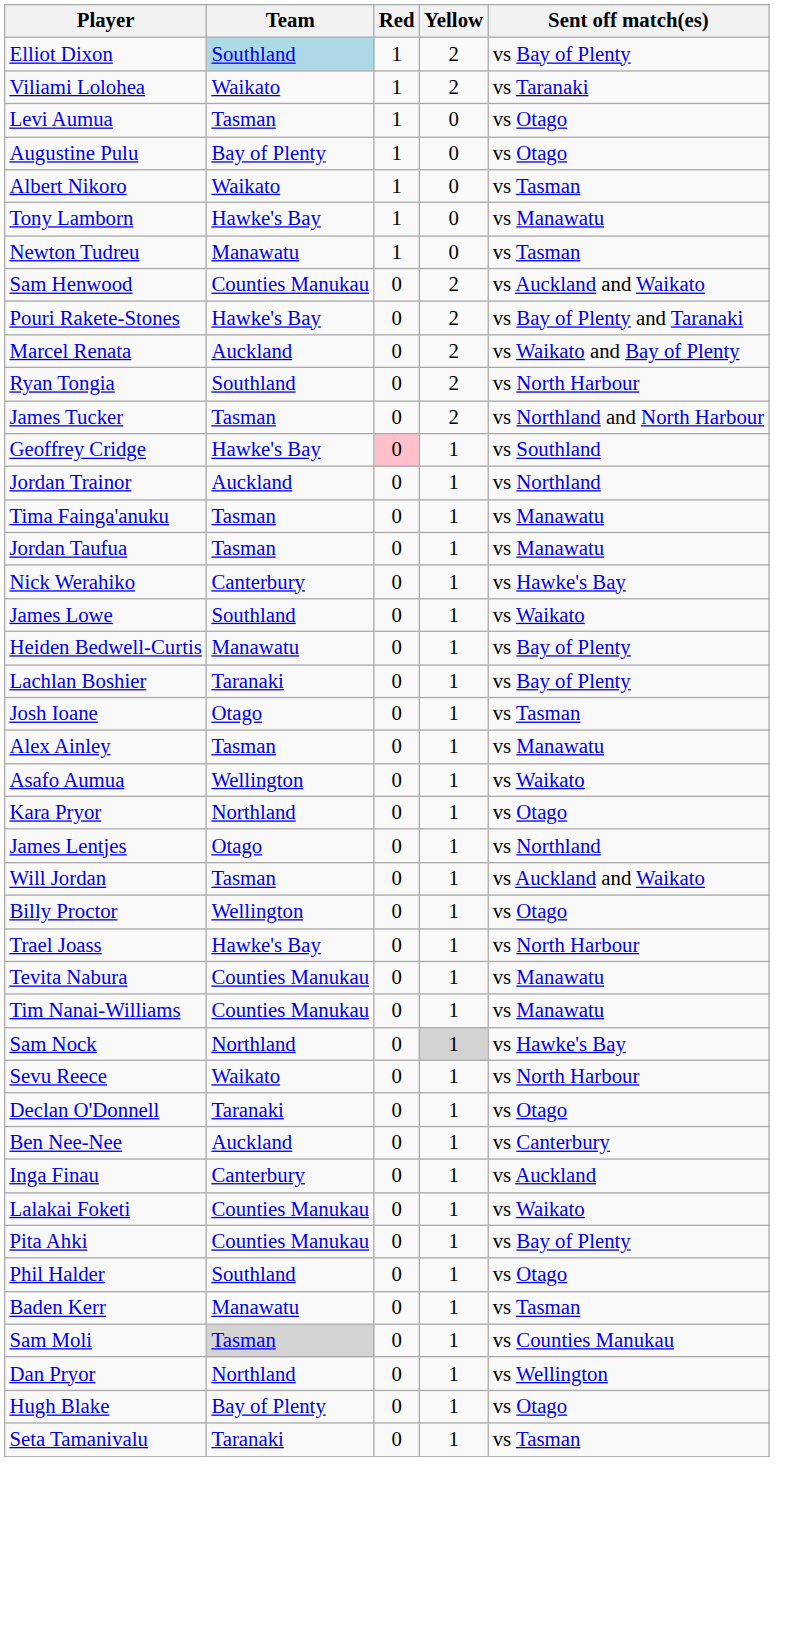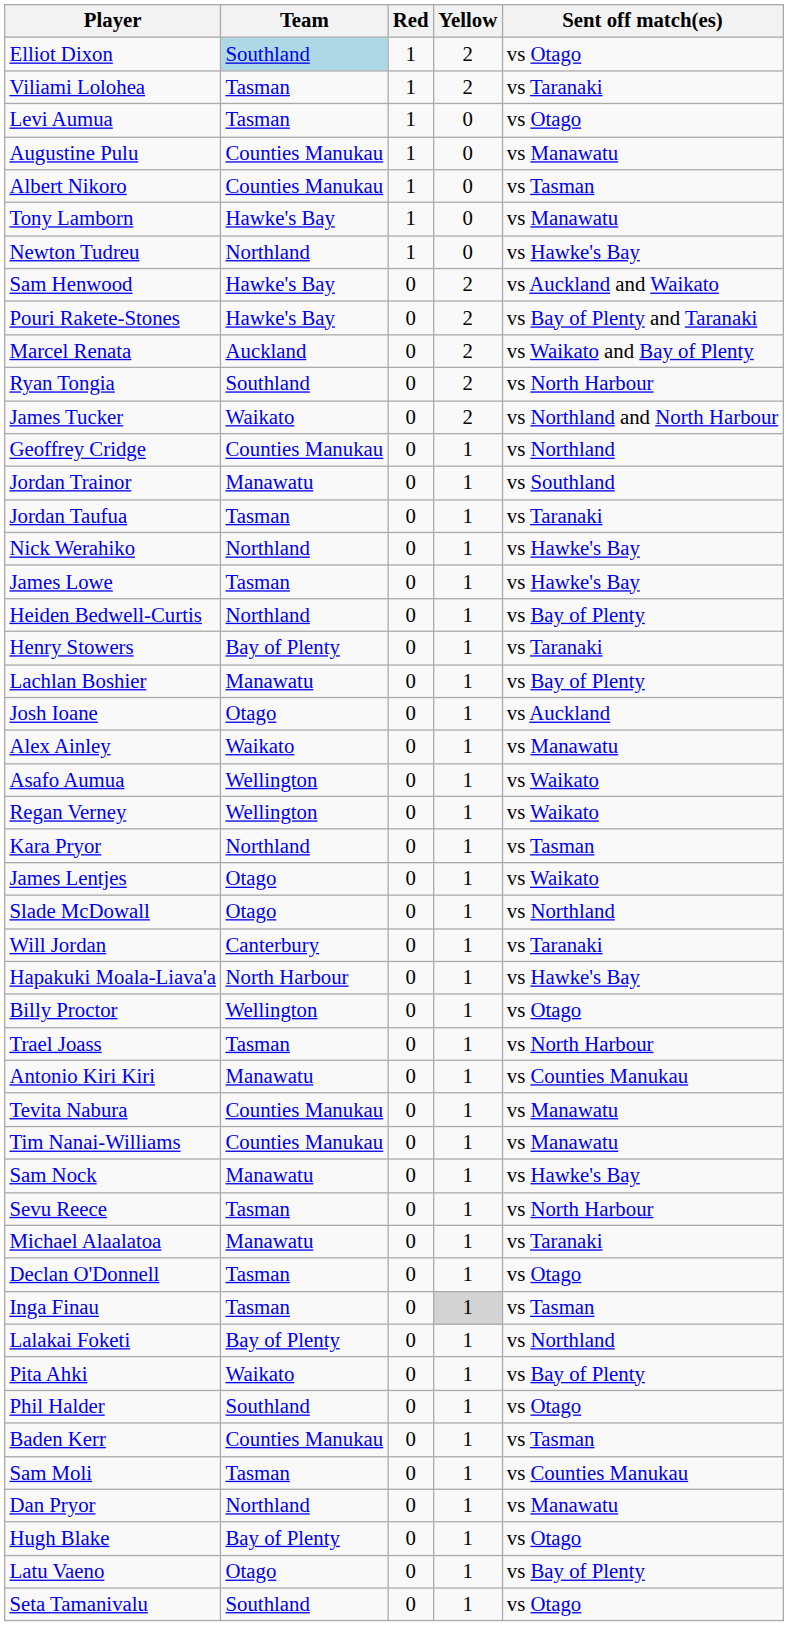 <table class="wikitable" style="text-align:center">
 <tr>
 <th>Player</th>
 <th>Team</th>
 <th> Red</th>
 <th> Yellow</th>
 <th>Sent off match(es)</th>
 </tr>
 <tr>
 <td style="text-align:left"><a href='#'>Elliot Dixon</a></td>
 <td style="background: lightblue; text-align:left"><a href='#'>Southland</a></td>
 <td>1</td>
 <td>2</td>
-<td style="text-align:left">vs <a href='#'>Bay of Plenty</a></td>
+<td style="text-align:left">vs <a href='#'>Otago</a></td>
 </tr>
 <tr>
 <td style="text-align:left"><a href='#'>Viliami Lolohea</a></td>
-<td style="text-align:left"><a href='#'>Waikato</a></td>
+<td style="text-align:left"><a href='#'>Tasman</a></td>
 <td>1</td>
 <td>2</td>
 <td style="text-align:left">vs <a href='#'>Taranaki</a></td>
 </tr>
 <tr>
 <td style="text-align:left"><a href='#'>Levi Aumua</a></td>
 <td style="text-align:left"><a href='#'>Tasman</a></td>
 <td>1</td>
 <td>0</td>
 <td style="text-align:left">vs <a href='#'>Otago</a></td>
 </tr>
 <tr>
 <td style="text-align:left"><a href='#'>Augustine Pulu</a></td>
-<td style="text-align:left"><a href='#'>Bay of Plenty</a></td>
+<td style="text-align:left"><a href='#'>Counties Manukau</a></td>
 <td>1</td>
 <td>0</td>
-<td style="text-align:left">vs <a href='#'>Otago</a></td>
+<td style="text-align:left">vs <a href='#'>Manawatu</a></td>
 </tr>
 <tr>
 <td style="text-align:left"><a href='#'>Albert Nikoro</a></td>
-<td style="text-align:left"><a href='#'>Waikato</a></td>
+<td style="text-align:left"><a href='#'>Counties Manukau</a></td>
 <td>1</td>
 <td>0</td>
 <td style="text-align:left">vs <a href='#'>Tasman</a></td>
 </tr>
 <tr>
 <td style="text-align:left"><a href='#'>Tony Lamborn</a></td>
 <td style="text-align:left"><a href='#'>Hawke's Bay</a></td>
 <td>1</td>
 <td>0</td>
 <td style="text-align:left">vs <a href='#'>Manawatu</a></td>
 </tr>
 <tr>
 <td style="text-align:left"><a href='#'>Newton Tudreu</a></td>
-<td style="text-align:left"><a href='#'>Manawatu</a></td>
+<td style="text-align:left"><a href='#'>Northland</a></td>
 <td>1</td>
 <td>0</td>
-<td style="text-align:left">vs <a href='#'>Tasman</a></td>
+<td style="text-align:left">vs <a href='#'>Hawke's Bay</a></td>
 </tr>
 <tr>
 <td style="text-align:left"><a href='#'>Sam Henwood</a></td>
-<td style="text-align:left"><a href='#'>Counties Manukau</a></td>
+<td style="text-align:left"><a href='#'>Hawke's Bay</a></td>
 <td>0</td>
 <td>2</td>
 <td style="text-align:left">vs <a href='#'>Auckland</a> and <a href='#'>Waikato</a></td>
 </tr>
 <tr>
 <td style="text-align:left"><a href='#'>Pouri Rakete-Stones</a></td>
 <td style="text-align:left"><a href='#'>Hawke's Bay</a></td>
 <td>0</td>
 <td>2</td>
 <td style="text-align:left">vs <a href='#'>Bay of Plenty</a> and <a href='#'>Taranaki</a></td>
 </tr>
 <tr>
 <td style="text-align:left"><a href='#'>Marcel Renata</a></td>
 <td style="text-align:left"><a href='#'>Auckland</a></td>
 <td>0</td>
 <td>2</td>
 <td style="text-align:left">vs <a href='#'>Waikato</a> and <a href='#'>Bay of Plenty</a></td>
 </tr>
 <tr>
 <td style="text-align:left"><a href='#'>Ryan Tongia</a></td>
 <td style="text-align:left"><a href='#'>Southland</a></td>
 <td>0</td>
 <td>2</td>
 <td style="text-align:left">vs <a href='#'>North Harbour</a></td>
 </tr>
 <tr>
 <td style="text-align:left"><a href='#'>James Tucker</a></td>
-<td style="text-align:left"><a href='#'>Tasman</a></td>
+<td style="text-align:left"><a href='#'>Waikato</a></td>
 <td>0</td>
 <td>2</td>
 <td style="text-align:left">vs <a href='#'>Northland</a> and <a href='#'>North Harbour</a></td>
 </tr>
 <tr>
 <td style="text-align:left"><a href='#'>Geoffrey Cridge</a></td>
-<td style="text-align:left"><a href='#'>Hawke's Bay</a></td>
-<td style="background: pink;">0</td>
-<td>1</td>
-<td style="text-align:left">vs <a href='#'>Southland</a></td>
-</tr>
-<tr>
-<td style="text-align:left"><a href='#'>Jordan Trainor</a></td>
-<td style="text-align:left"><a href='#'>Auckland</a></td>
+<td style="text-align:left"><a href='#'>Counties Manukau</a></td>
 <td>0</td>
 <td>1</td>
 <td style="text-align:left">vs <a href='#'>Northland</a></td>
 </tr>
 <tr>
-<td style="text-align:left"><a href='#'>Tima Fainga'anuku</a></td>
-<td style="text-align:left"><a href='#'>Tasman</a></td>
+<td style="text-align:left"><a href='#'>Jordan Trainor</a></td>
+<td style="text-align:left"><a href='#'>Manawatu</a></td>
 <td>0</td>
 <td>1</td>
-<td style="text-align:left">vs <a href='#'>Manawatu</a></td>
+<td style="text-align:left">vs <a href='#'>Southland</a></td>
 </tr>
 <tr>
 <td style="text-align:left"><a href='#'>Jordan Taufua</a></td>
 <td style="text-align:left"><a href='#'>Tasman</a></td>
 <td>0</td>
 <td>1</td>
-<td style="text-align:left">vs <a href='#'>Manawatu</a></td>
+<td style="text-align:left">vs <a href='#'>Taranaki</a></td>
 </tr>
 <tr>
 <td style="text-align:left"><a href='#'>Nick Werahiko</a></td>
-<td style="text-align:left"><a href='#'>Canterbury</a></td>
+<td style="text-align:left"><a href='#'>Northland</a></td>
 <td>0</td>
 <td>1</td>
 <td style="text-align:left">vs <a href='#'>Hawke's Bay</a></td>
 </tr>
 <tr>
 <td style="text-align:left"><a href='#'>James Lowe</a></td>
-<td style="text-align:left"><a href='#'>Southland</a></td>
+<td style="text-align:left"><a href='#'>Tasman</a></td>
 <td>0</td>
 <td>1</td>
-<td style="text-align:left">vs <a href='#'>Waikato</a></td>
+<td style="text-align:left">vs <a href='#'>Hawke's Bay</a></td>
 </tr>
 <tr>
 <td style="text-align:left"><a href='#'>Heiden Bedwell-Curtis</a></td>
-<td style="text-align:left"><a href='#'>Manawatu</a></td>
+<td style="text-align:left"><a href='#'>Northland</a></td>
 <td>0</td>
 <td>1</td>
 <td style="text-align:left">vs <a href='#'>Bay of Plenty</a></td>
 </tr>
 <tr>
+<td style="text-align:left"><a href='#'>Henry Stowers</a></td>
+<td style="text-align:left"><a href='#'>Bay of Plenty</a></td>
+<td>0</td>
+<td>1</td>
+<td style="text-align:left">vs <a href='#'>Taranaki</a></td>
+</tr>
+<tr>
 <td style="text-align:left"><a href='#'>Lachlan Boshier</a></td>
-<td style="text-align:left"><a href='#'>Taranaki</a></td>
+<td style="text-align:left"><a href='#'>Manawatu</a></td>
 <td>0</td>
 <td>1</td>
 <td style="text-align:left">vs <a href='#'>Bay of Plenty</a></td>
 </tr>
 <tr>
 <td style="text-align:left"><a href='#'>Josh Ioane</a></td>
 <td style="text-align:left"><a href='#'>Otago</a></td>
 <td>0</td>
 <td>1</td>
-<td style="text-align:left">vs <a href='#'>Tasman</a></td>
+<td style="text-align:left">vs <a href='#'>Auckland</a></td>
 </tr>
 <tr>
 <td style="text-align:left"><a href='#'>Alex Ainley</a></td>
-<td style="text-align:left"><a href='#'>Tasman</a></td>
+<td style="text-align:left"><a href='#'>Waikato</a></td>
 <td>0</td>
 <td>1</td>
 <td style="text-align:left">vs <a href='#'>Manawatu</a></td>
 </tr>
 <tr>
 <td style="text-align:left"><a href='#'>Asafo Aumua</a></td>
 <td style="text-align:left"><a href='#'>Wellington</a></td>
 <td>0</td>
 <td>1</td>
 <td style="text-align:left">vs <a href='#'>Waikato</a></td>
 </tr>
 <tr>
+<td style="text-align:left"><a href='#'>Regan Verney</a></td>
+<td style="text-align:left"><a href='#'>Wellington</a></td>
+<td>0</td>
+<td>1</td>
+<td style="text-align:left">vs <a href='#'>Waikato</a></td>
+</tr>
+<tr>
 <td style="text-align:left"><a href='#'>Kara Pryor</a></td>
 <td style="text-align:left"><a href='#'>Northland</a></td>
 <td>0</td>
 <td>1</td>
-<td style="text-align:left">vs <a href='#'>Otago</a></td>
+<td style="text-align:left">vs <a href='#'>Tasman</a></td>
 </tr>
 <tr>
 <td style="text-align:left"><a href='#'>James Lentjes</a></td>
+<td style="text-align:left"><a href='#'>Otago</a></td>
+<td>0</td>
+<td>1</td>
+<td style="text-align:left">vs <a href='#'>Waikato</a></td>
+</tr>
+<tr>
+<td style="text-align:left"><a href='#'>Slade McDowall</a></td>
 <td style="text-align:left"><a href='#'>Otago</a></td>
 <td>0</td>
 <td>1</td>
 <td style="text-align:left">vs <a href='#'>Northland</a></td>
 </tr>
 <tr>
 <td style="text-align:left"><a href='#'>Will Jordan</a></td>
-<td style="text-align:left"><a href='#'>Tasman</a></td>
+<td style="text-align:left"><a href='#'>Canterbury</a></td>
 <td>0</td>
 <td>1</td>
-<td style="text-align:left">vs <a href='#'>Auckland</a> and <a href='#'>Waikato</a></td>
+<td style="text-align:left">vs <a href='#'>Taranaki</a></td>
+</tr>
+<tr>
+<td style="text-align:left"><a href='#'>Hapakuki Moala-Liava'a</a></td>
+<td style="text-align:left"><a href='#'>North Harbour</a></td>
+<td>0</td>
+<td>1</td>
+<td style="text-align:left">vs <a href='#'>Hawke's Bay</a></td>
 </tr>
 <tr>
 <td style="text-align:left"><a href='#'>Billy Proctor</a></td>
 <td style="text-align:left"><a href='#'>Wellington</a></td>
 <td>0</td>
 <td>1</td>
 <td style="text-align:left">vs <a href='#'>Otago</a></td>
 </tr>
 <tr>
 <td style="text-align:left"><a href='#'>Trael Joass</a></td>
-<td style="text-align:left"><a href='#'>Hawke's Bay</a></td>
+<td style="text-align:left"><a href='#'>Tasman</a></td>
 <td>0</td>
 <td>1</td>
 <td style="text-align:left">vs <a href='#'>North Harbour</a></td>
+</tr>
+<tr>
+<td style="text-align:left"><a href='#'>Antonio Kiri Kiri</a></td>
+<td style="text-align:left"><a href='#'>Manawatu</a></td>
+<td>0</td>
+<td>1</td>
+<td style="text-align:left">vs <a href='#'>Counties Manukau</a></td>
 </tr>
 <tr>
 <td style="text-align:left"><a href='#'>Tevita Nabura</a></td>
 <td style="text-align:left"><a href='#'>Counties Manukau</a></td>
 <td>0</td>
 <td>1</td>
 <td style="text-align:left">vs <a href='#'>Manawatu</a></td>
 </tr>
 <tr>
 <td style="text-align:left"><a href='#'>Tim Nanai-Williams</a></td>
 <td style="text-align:left"><a href='#'>Counties Manukau</a></td>
 <td>0</td>
 <td>1</td>
 <td style="text-align:left">vs <a href='#'>Manawatu</a></td>
 </tr>
 <tr>
 <td style="text-align:left"><a href='#'>Sam Nock</a></td>
-<td style="text-align:left"><a href='#'>Northland</a></td>
+<td style="text-align:left"><a href='#'>Manawatu</a></td>
 <td>0</td>
-<td style="background: lightgrey;">1</td>
+<td>1</td>
 <td style="text-align:left">vs <a href='#'>Hawke's Bay</a></td>
 </tr>
 <tr>
 <td style="text-align:left"><a href='#'>Sevu Reece</a></td>
-<td style="text-align:left"><a href='#'>Waikato</a></td>
+<td style="text-align:left"><a href='#'>Tasman</a></td>
 <td>0</td>
 <td>1</td>
 <td style="text-align:left">vs <a href='#'>North Harbour</a></td>
 </tr>
 <tr>
+<td style="text-align:left"><a href='#'>Michael Alaalatoa</a></td>
+<td style="text-align:left"><a href='#'>Manawatu</a></td>
+<td>0</td>
+<td>1</td>
+<td style="text-align:left">vs <a href='#'>Taranaki</a></td>
+</tr>
+<tr>
 <td style="text-align:left"><a href='#'>Declan O'Donnell</a></td>
-<td style="text-align:left"><a href='#'>Taranaki</a></td>
+<td style="text-align:left"><a href='#'>Tasman</a></td>
 <td>0</td>
 <td>1</td>
 <td style="text-align:left">vs <a href='#'>Otago</a></td>
 </tr>
 <tr>
-<td style="text-align:left"><a href='#'>Ben Nee-Nee</a></td>
-<td style="text-align:left"><a href='#'>Auckland</a></td>
+<td style="text-align:left"><a href='#'>Inga Finau</a></td>
+<td style="text-align:left"><a href='#'>Tasman</a></td>
 <td>0</td>
-<td>1</td>
-<td style="text-align:left">vs <a href='#'>Canterbury</a></td>
-</tr>
-<tr>
-<td style="text-align:left"><a href='#'>Inga Finau</a></td>
-<td style="text-align:left"><a href='#'>Canterbury</a></td>
-<td>0</td>
-<td>1</td>
-<td style="text-align:left">vs <a href='#'>Auckland</a></td>
+<td style="background: lightgrey;">1</td>
+<td style="text-align:left">vs <a href='#'>Tasman</a></td>
 </tr>
 <tr>
 <td style="text-align:left"><a href='#'>Lalakai Foketi</a></td>
-<td style="text-align:left"><a href='#'>Counties Manukau</a></td>
+<td style="text-align:left"><a href='#'>Bay of Plenty</a></td>
 <td>0</td>
 <td>1</td>
-<td style="text-align:left">vs <a href='#'>Waikato</a></td>
+<td style="text-align:left">vs <a href='#'>Northland</a></td>
 </tr>
 <tr>
 <td style="text-align:left"><a href='#'>Pita Ahki</a></td>
-<td style="text-align:left"><a href='#'>Counties Manukau</a></td>
+<td style="text-align:left"><a href='#'>Waikato</a></td>
 <td>0</td>
 <td>1</td>
 <td style="text-align:left">vs <a href='#'>Bay of Plenty</a></td>
 </tr>
 <tr>
 <td style="text-align:left"><a href='#'>Phil Halder</a></td>
 <td style="text-align:left"><a href='#'>Southland</a></td>
 <td>0</td>
 <td>1</td>
 <td style="text-align:left">vs <a href='#'>Otago</a></td>
 </tr>
 <tr>
 <td style="text-align:left"><a href='#'>Baden Kerr</a></td>
-<td style="text-align:left"><a href='#'>Manawatu</a></td>
+<td style="text-align:left"><a href='#'>Counties Manukau</a></td>
 <td>0</td>
 <td>1</td>
 <td style="text-align:left">vs <a href='#'>Tasman</a></td>
 </tr>
 <tr>
 <td style="text-align:left"><a href='#'>Sam Moli</a></td>
-<td style="background: lightgrey; text-align:left"><a href='#'>Tasman</a></td>
+<td style="text-align:left"><a href='#'>Tasman</a></td>
 <td>0</td>
 <td>1</td>
 <td style="text-align:left">vs <a href='#'>Counties Manukau</a></td>
 </tr>
 <tr>
 <td style="text-align:left"><a href='#'>Dan Pryor</a></td>
 <td style="text-align:left"><a href='#'>Northland</a></td>
 <td>0</td>
 <td>1</td>
-<td style="text-align:left">vs <a href='#'>Wellington</a></td>
+<td style="text-align:left">vs <a href='#'>Manawatu</a></td>
 </tr>
 <tr>
 <td style="text-align:left"><a href='#'>Hugh Blake</a></td>
 <td style="text-align:left"><a href='#'>Bay of Plenty</a></td>
 <td>0</td>
 <td>1</td>
 <td style="text-align:left">vs <a href='#'>Otago</a></td>
 </tr>
 <tr>
-<td style="text-align:left"><a href='#'>Seta Tamanivalu</a></td>
-<td style="text-align:left"><a href='#'>Taranaki</a></td>
+<td style="text-align:left"><a href='#'>Latu Vaeno</a></td>
+<td style="text-align:left"><a href='#'>Otago</a></td>
 <td>0</td>
 <td>1</td>
-<td style="text-align:left">vs <a href='#'>Tasman</a></td>
+<td style="text-align:left">vs <a href='#'>Bay of Plenty</a></td>
+</tr>
+<tr>
+<td style="text-align:left"><a href='#'>Seta Tamanivalu</a></td>
+<td style="text-align:left"><a href='#'>Southland</a></td>
+<td>0</td>
+<td>1</td>
+<td style="text-align:left">vs <a href='#'>Otago</a></td>
 </tr>
 </table>
